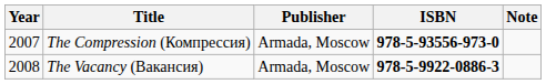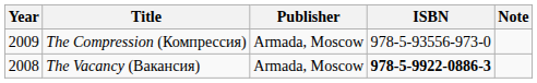 <table class="wikitable sortable">
 <tr>
 <th>Year</th>
 <th>Title</th>
 <th>Publisher</th>
 <th>ISBN</th>
 <th>Note</th>
 </tr>
 <tr>
-<td>2007</td>
+<td>2009</td>
 <td><em>The Compression</em> (Компрессия)</td>
 <td>Armada, Moscow</td>
-<td><strong>978-5-93556-973-0</strong></td>
+<td>978-5-93556-973-0</td>
 <td></td>
 </tr>
 <tr>
 <td>2008</td>
 <td><em>The Vacancy</em> (Вакансия)</td>
 <td>Armada, Moscow</td>
 <td><strong>978-5-9922-0886-3</strong></td>
 <td></td>
 </tr>
 </table>
